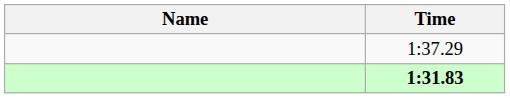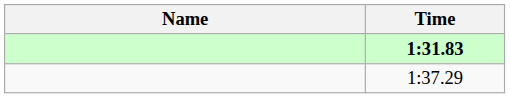 <table class="wikitable" style="text-align:center;">
 <tr>
 <th style="width:19em">Name</th>
 <th style="width:7em">Time</th>
 </tr>
+<tr bgcolor=ccffcc>
+<td align=left><strong></strong></td>
+<td><strong>1:31.83</strong></td>
+</tr>
 <tr>
 <td align=left></td>
 <td>1:37.29</td>
 </tr>
-<tr bgcolor=ccffcc>
-<td align=left><strong></strong></td>
-<td><strong>1:31.83</strong></td>
-</tr>
 </table>
